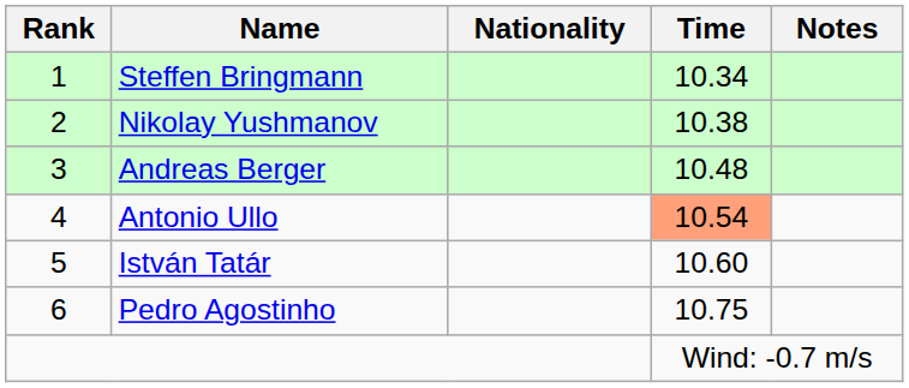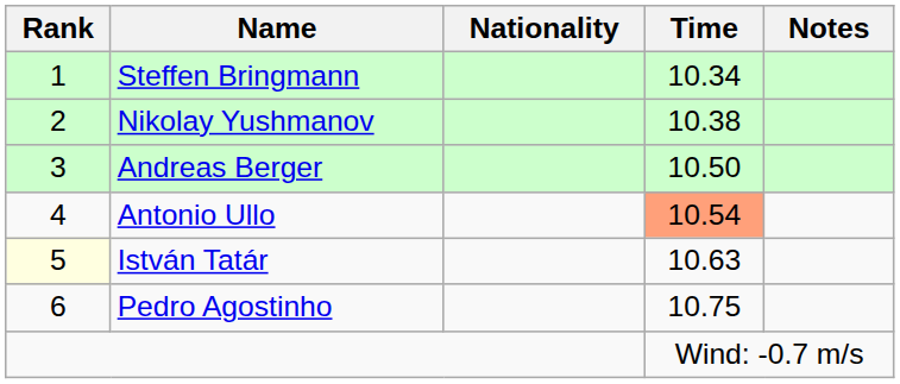 <table class="wikitable sortable" style="text-align:center;width: 55%">
 <tr>
 <th>Rank</th>
 <th>Name</th>
 <th>Nationality</th>
 <th>Time</th>
 <th>Notes</th>
 </tr>
 <tr bgcolor=ccffcc>
 <td>1</td>
 <td align=left><a href='#'>Steffen Bringmann</a></td>
 <td align=left></td>
 <td>10.34</td>
 <td></td>
 </tr>
 <tr bgcolor=ccffcc>
 <td>2</td>
 <td align=left><a href='#'>Nikolay Yushmanov</a></td>
 <td align=left></td>
 <td>10.38</td>
 <td></td>
 </tr>
 <tr bgcolor=ccffcc>
 <td>3</td>
 <td align=left><a href='#'>Andreas Berger</a></td>
 <td align=left></td>
-<td>10.48</td>
+<td>10.50</td>
 <td></td>
 </tr>
 <tr>
 <td>4</td>
 <td align=left><a href='#'>Antonio Ullo</a></td>
 <td align=left></td>
 <td style="background: lightsalmon;">10.54</td>
 <td></td>
 </tr>
 <tr>
-<td>5</td>
+<td style="background: lightyellow;">5</td>
 <td align=left><a href='#'>István Tatár</a></td>
 <td align=left></td>
-<td>10.60</td>
+<td>10.63</td>
 <td></td>
 </tr>
 <tr>
 <td>6</td>
 <td align=left><a href='#'>Pedro Agostinho</a></td>
 <td align=left></td>
 <td>10.75</td>
 <td></td>
 </tr>
 <tr>
 <td colspan="3"></td>
 <td colspan="2">Wind: -0.7 m/s</td>
 </tr>
 </table>
